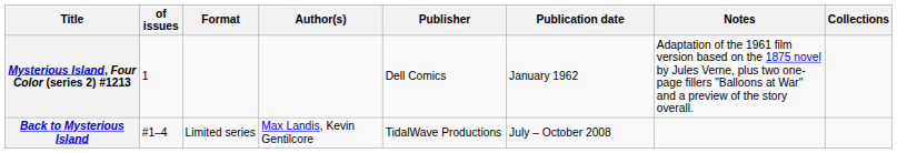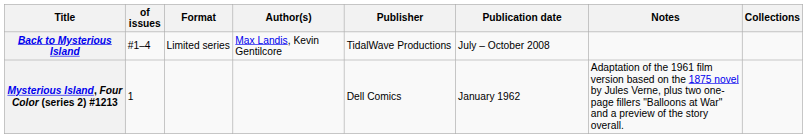 <table class="wikitable">
 <tr>
 <th>Title</th>
 <th style="width:40pt"> of issues</th>
 <th style="width:75pt">Format</th>
 <th style="width:125pt">Author(s)</th>
 <th style="width:125pt">Publisher</th>
 <th style="width:150pt">Publication date</th>
 <th style="width:175pt">Notes</th>
 <th>Collections</th>
 </tr>
 <tr>
+<th><em><a href='#'>Back to Mysterious Island</a></em></th>
+<td>#1–4</td>
+<td>Limited series</td>
+<td><a href='#'>Max Landis</a>, Kevin Gentilcore</td>
+<td>TidalWave Productions</td>
+<td>July – October 2008</td>
+<td></td>
+<td></td>
+</tr>
+<tr>
 <th><em><a href='#'>Mysterious Island</a></em>, <em>Four Color</em> (series 2) #1213</th>
 <td>1</td>
 <td></td>
 <td></td>
 <td>Dell Comics</td>
 <td>January 1962</td>
 <td>Adaptation of the 1961 film version based on the <a href='#'>1875 novel</a> by Jules Verne, plus two one-page fillers "Balloons at War" and a preview of the story overall.</td>
 <td></td>
 </tr>
-<tr>
-<th><em><a href='#'>Back to Mysterious Island</a></em></th>
-<td>#1–4</td>
-<td>Limited series</td>
-<td><a href='#'>Max Landis</a>, Kevin Gentilcore</td>
-<td>TidalWave Productions</td>
-<td>July – October 2008</td>
-<td></td>
-<td></td>
-</tr>
 </table>
